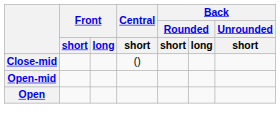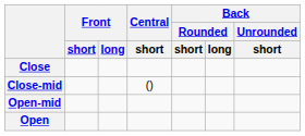 <table class="wikitable" style=text-align:center>
 <tr>
 <th rowspan=3></th>
 <th colspan="2" rowspan="2"><a href='#'>Front</a></th>
 <th rowspan=2><a href='#'>Central</a></th>
 <th colspan=3><a href='#'>Back</a></th>
 </tr>
 <tr class=small>
 <th colspan=2><a href='#'>Rounded</a></th>
 <th><a href='#'>Unrounded</a></th>
 </tr>
 <tr class=small>
 <th><a href='#'>short</a></th>
 <th><a href='#'>long</a></th>
 <th>short</th>
 <th>short</th>
 <th>long</th>
 <th>short</th>
+</tr>
+<tr>
+<th><a href='#'>Close</a></th>
+<td></td>
+<td></td>
+<td></td>
+<td></td>
+<td></td>
+<td></td>
 </tr>
 <tr>
 <th><a href='#'>Close-mid</a></th>
 <td></td>
 <td></td>
 <td>()</td>
 <td></td>
 <td></td>
 <td></td>
 </tr>
 <tr>
 <th><a href='#'>Open-mid</a></th>
 <td></td>
 <td></td>
 <td></td>
 <td></td>
 <td></td>
 <td></td>
 </tr>
 <tr>
 <th><a href='#'>Open</a></th>
 <td></td>
 <td></td>
 <td></td>
 <td></td>
 <td></td>
 <td></td>
 </tr>
 </table>
